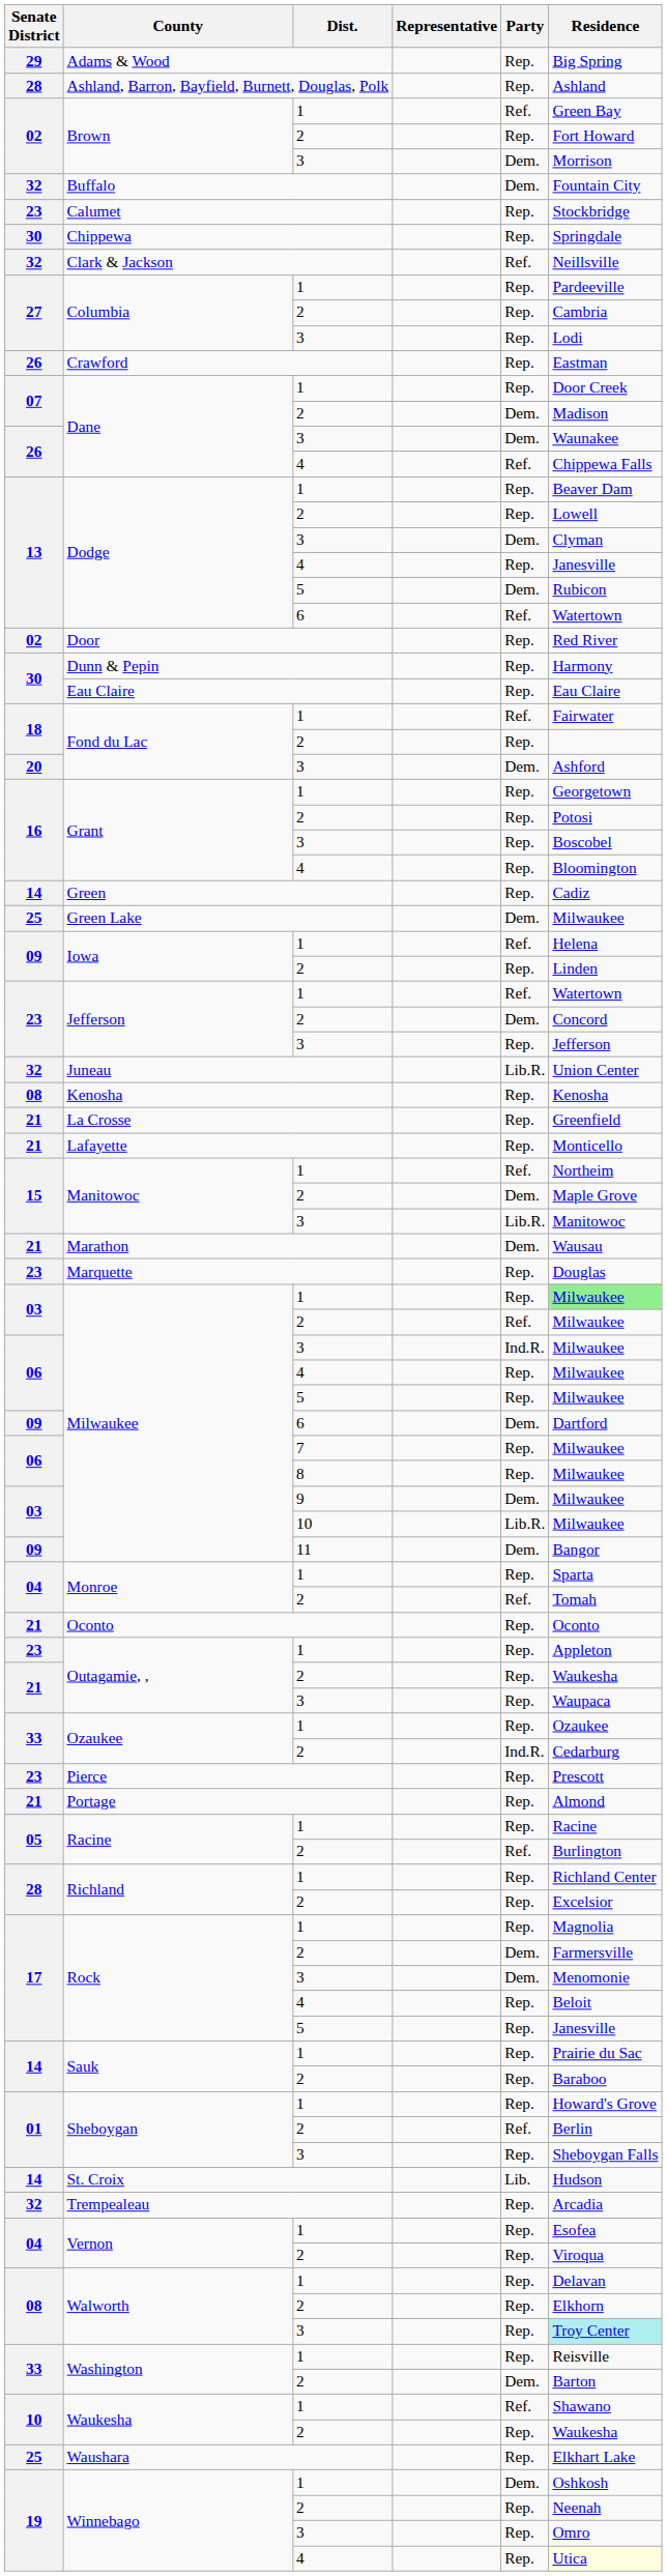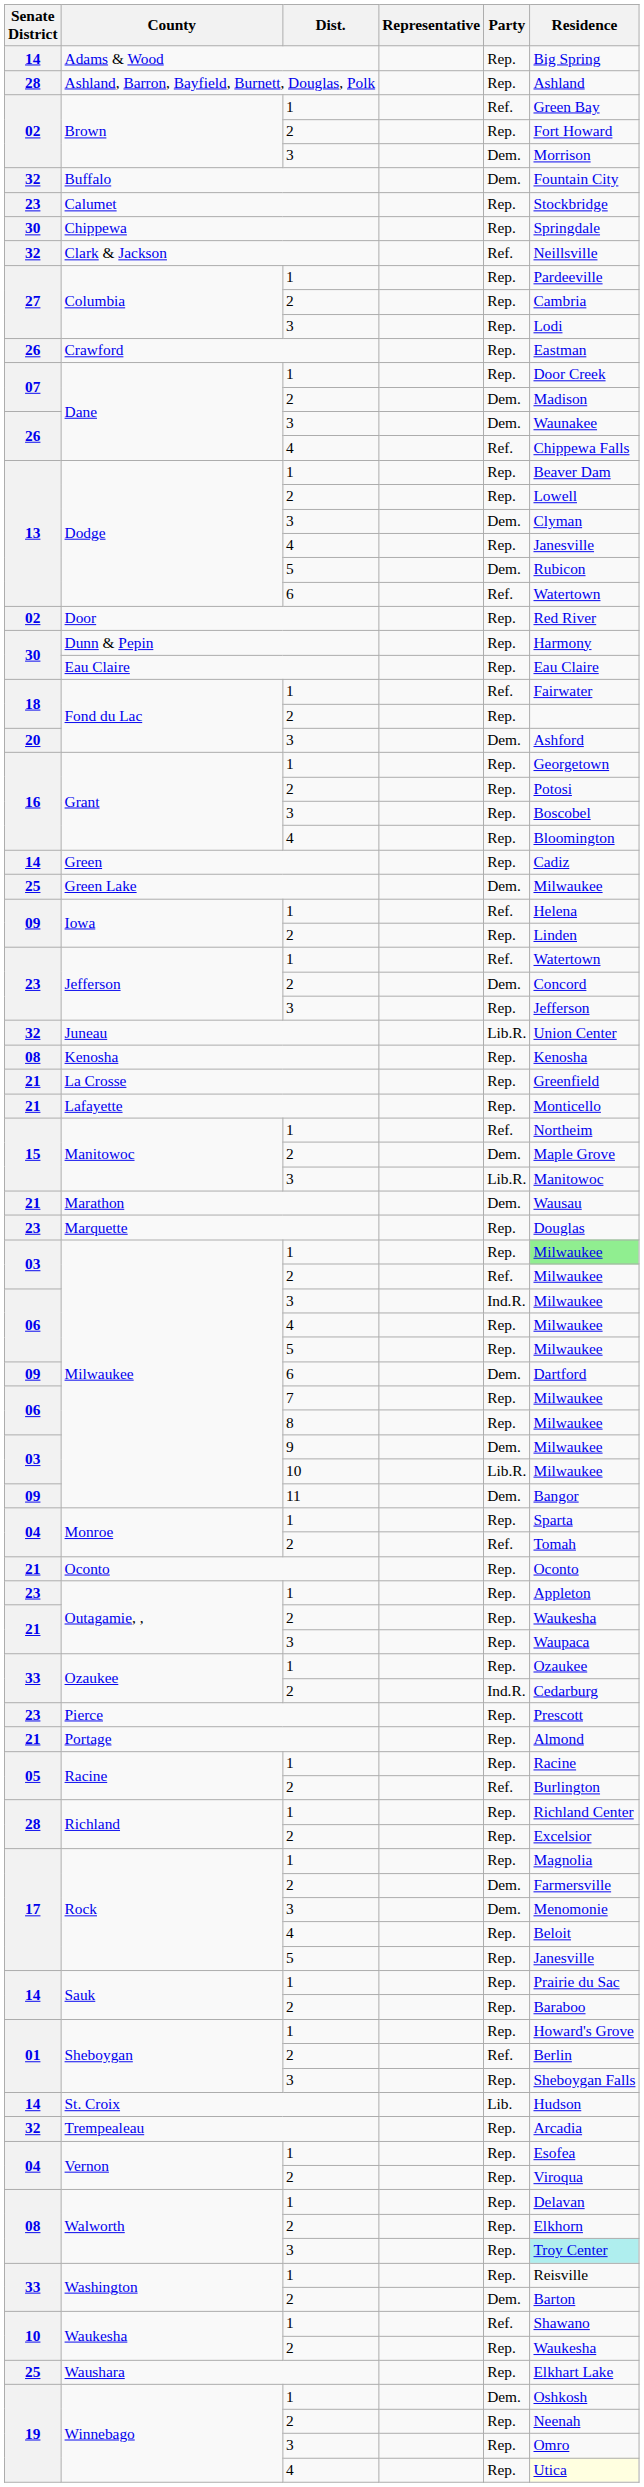 <table class="wikitable sortable">
 <tr>
 <th>Senate<br>District</th>
 <th>County</th>
 <th>Dist.</th>
 <th>Representative</th>
 <th>Party</th>
 <th>Residence</th>
 </tr>
 <tr>
-<th><a href='#'>29</a></th>
+<th><a href='#'>14</a></th>
 <td text-align="left" colspan="2"><a href='#'>Adams</a> & <a href='#'>Wood</a></td>
 <td></td>
 <td>Rep.</td>
 <td><a href='#'>Big Spring</a></td>
 </tr>
 <tr>
 <th><a href='#'>28</a></th>
 <td text-align="left" colspan="2"><a href='#'>Ashland</a>, <a href='#'>Barron</a>, <a href='#'>Bayfield</a>, <a href='#'>Burnett</a>, <a href='#'>Douglas</a>, <a href='#'>Polk</a></td>
 <td></td>
 <td>Rep.</td>
 <td><a href='#'>Ashland</a></td>
 </tr>
 <tr>
 <th rowspan="3"><a href='#'>02</a></th>
 <td text-align="left" rowspan="3"><a href='#'>Brown</a> </td>
 <td>1</td>
 <td></td>
 <td>Ref.</td>
 <td><a href='#'>Green Bay</a></td>
 </tr>
 <tr>
 <td>2</td>
 <td></td>
 <td>Rep.</td>
 <td><a href='#'>Fort Howard</a></td>
 </tr>
 <tr>
 <td>3</td>
 <td></td>
 <td>Dem.</td>
 <td><a href='#'>Morrison</a></td>
 </tr>
 <tr>
 <th><a href='#'>32</a></th>
 <td text-align="left" colspan="2"><a href='#'>Buffalo</a></td>
 <td></td>
 <td>Dem.</td>
 <td><a href='#'>Fountain City</a></td>
 </tr>
 <tr>
 <th><a href='#'>23</a></th>
 <td text-align="left" colspan="2"><a href='#'>Calumet</a></td>
 <td></td>
 <td>Rep.</td>
 <td><a href='#'>Stockbridge</a></td>
 </tr>
 <tr>
 <th><a href='#'>30</a></th>
 <td text-align="left" colspan="2"><a href='#'>Chippewa</a></td>
 <td></td>
 <td>Rep.</td>
 <td><a href='#'>Springdale</a></td>
 </tr>
 <tr>
 <th><a href='#'>32</a></th>
 <td text-align="left" colspan="2"><a href='#'>Clark</a> & <a href='#'>Jackson</a></td>
 <td></td>
 <td>Ref.</td>
 <td><a href='#'>Neillsville</a></td>
 </tr>
 <tr>
 <th rowspan="3"><a href='#'>27</a></th>
 <td text-align="left" rowspan="3"><a href='#'>Columbia</a></td>
 <td>1</td>
 <td></td>
 <td>Rep.</td>
 <td><a href='#'>Pardeeville</a></td>
 </tr>
 <tr>
 <td>2</td>
 <td></td>
 <td>Rep.</td>
 <td><a href='#'>Cambria</a></td>
 </tr>
 <tr>
 <td>3</td>
 <td></td>
 <td>Rep.</td>
 <td><a href='#'>Lodi</a></td>
 </tr>
 <tr>
 <th><a href='#'>26</a></th>
 <td text-align="left" colspan="2"><a href='#'>Crawford</a></td>
 <td></td>
 <td>Rep.</td>
 <td><a href='#'>Eastman</a></td>
 </tr>
 <tr>
 <th rowspan="2"><a href='#'>07</a></th>
 <td text-align="left" rowspan="4"><a href='#'>Dane</a></td>
 <td>1</td>
 <td></td>
 <td>Rep.</td>
 <td><a href='#'>Door Creek</a></td>
 </tr>
 <tr>
 <td>2</td>
 <td></td>
 <td>Dem.</td>
 <td><a href='#'>Madison</a></td>
 </tr>
 <tr>
 <th rowspan="2"><a href='#'>26</a></th>
 <td>3</td>
 <td></td>
 <td>Dem.</td>
 <td><a href='#'>Waunakee</a></td>
 </tr>
 <tr>
 <td>4</td>
 <td></td>
 <td>Ref.</td>
 <td><a href='#'>Chippewa Falls</a></td>
 </tr>
 <tr>
 <th rowspan="6"><a href='#'>13</a></th>
 <td text-align="left" rowspan="6"><a href='#'>Dodge</a></td>
 <td>1</td>
 <td></td>
 <td>Rep.</td>
 <td><a href='#'>Beaver Dam</a></td>
 </tr>
 <tr>
 <td>2</td>
 <td></td>
 <td>Rep.</td>
 <td><a href='#'>Lowell</a></td>
 </tr>
 <tr>
 <td>3</td>
 <td></td>
 <td>Dem.</td>
 <td><a href='#'>Clyman</a></td>
 </tr>
 <tr>
 <td>4</td>
 <td></td>
 <td>Rep.</td>
 <td><a href='#'>Janesville</a></td>
 </tr>
 <tr>
 <td>5</td>
 <td></td>
 <td>Dem.</td>
 <td><a href='#'>Rubicon</a></td>
 </tr>
 <tr>
 <td>6</td>
 <td></td>
 <td>Ref.</td>
 <td><a href='#'>Watertown</a></td>
 </tr>
 <tr>
 <th><a href='#'>02</a></th>
 <td text-align="left" colspan="2"><a href='#'>Door</a> </td>
 <td></td>
 <td>Rep.</td>
 <td><a href='#'>Red River</a></td>
 </tr>
 <tr>
 <th rowspan="2"><a href='#'>30</a></th>
 <td text-align="left" colspan="2"><a href='#'>Dunn</a> & <a href='#'>Pepin</a></td>
 <td></td>
 <td>Rep.</td>
 <td><a href='#'>Harmony</a></td>
 </tr>
 <tr>
 <td text-align="left" colspan="2"><a href='#'>Eau Claire</a></td>
 <td></td>
 <td>Rep.</td>
 <td><a href='#'>Eau Claire</a></td>
 </tr>
 <tr>
 <th rowspan="2"><a href='#'>18</a></th>
 <td text-align="left" rowspan="3"><a href='#'>Fond du Lac</a></td>
 <td>1</td>
 <td></td>
 <td>Ref.</td>
 <td><a href='#'>Fairwater</a></td>
 </tr>
 <tr>
 <td>2</td>
 <td></td>
 <td>Rep.</td>
 <td></td>
 </tr>
 <tr>
 <th><a href='#'>20</a></th>
 <td>3</td>
 <td></td>
 <td>Dem.</td>
 <td><a href='#'>Ashford</a></td>
 </tr>
 <tr>
 <th rowspan="4"><a href='#'>16</a></th>
 <td text-align="left" rowspan="4"><a href='#'>Grant</a></td>
 <td>1</td>
 <td></td>
 <td>Rep.</td>
 <td><a href='#'>Georgetown</a></td>
 </tr>
 <tr>
 <td>2</td>
 <td></td>
 <td>Rep.</td>
 <td><a href='#'>Potosi</a></td>
 </tr>
 <tr>
 <td>3</td>
 <td></td>
 <td>Rep.</td>
 <td><a href='#'>Boscobel</a></td>
 </tr>
 <tr>
 <td>4</td>
 <td></td>
 <td>Rep.</td>
 <td><a href='#'>Bloomington</a></td>
 </tr>
 <tr>
 <th><a href='#'>14</a></th>
 <td text-align="left" colspan="2"><a href='#'>Green</a></td>
 <td></td>
 <td>Rep.</td>
 <td><a href='#'>Cadiz</a></td>
 </tr>
 <tr>
 <th><a href='#'>25</a></th>
 <td text-align="left" colspan="2"><a href='#'>Green Lake</a></td>
 <td></td>
 <td>Dem.</td>
 <td><a href='#'>Milwaukee</a></td>
 </tr>
 <tr>
 <th rowspan="2"><a href='#'>09</a></th>
 <td text-align="left" rowspan="2"><a href='#'>Iowa</a></td>
 <td>1</td>
 <td></td>
 <td>Ref.</td>
 <td><a href='#'>Helena</a></td>
 </tr>
 <tr>
 <td>2</td>
 <td></td>
 <td>Rep.</td>
 <td><a href='#'>Linden</a></td>
 </tr>
 <tr>
 <th rowspan="3"><a href='#'>23</a></th>
 <td text-align="left" rowspan="3"><a href='#'>Jefferson</a></td>
 <td>1</td>
 <td></td>
 <td>Ref.</td>
 <td><a href='#'>Watertown</a></td>
 </tr>
 <tr>
 <td>2</td>
 <td></td>
 <td>Dem.</td>
 <td><a href='#'>Concord</a></td>
 </tr>
 <tr>
 <td>3</td>
 <td></td>
 <td>Rep.</td>
 <td><a href='#'>Jefferson</a></td>
 </tr>
 <tr>
 <th><a href='#'>32</a></th>
 <td text-align="left" colspan="2"><a href='#'>Juneau</a></td>
 <td></td>
 <td>Lib.R.</td>
 <td><a href='#'>Union Center</a></td>
 </tr>
 <tr>
 <th><a href='#'>08</a></th>
 <td text-align="left" colspan="2"><a href='#'>Kenosha</a></td>
 <td></td>
 <td>Rep.</td>
 <td><a href='#'>Kenosha</a></td>
 </tr>
 <tr>
 <th><a href='#'>21</a></th>
 <td text-align="left" colspan="2"><a href='#'>La Crosse</a></td>
 <td></td>
 <td>Rep.</td>
 <td><a href='#'>Greenfield</a></td>
 </tr>
 <tr>
 <th><a href='#'>21</a></th>
 <td text-align="left" colspan="2"><a href='#'>Lafayette</a></td>
 <td></td>
 <td>Rep.</td>
 <td><a href='#'>Monticello</a></td>
 </tr>
 <tr>
 <th rowspan="3"><a href='#'>15</a></th>
 <td text-align="left" rowspan="3"><a href='#'>Manitowoc</a></td>
 <td>1</td>
 <td></td>
 <td>Ref.</td>
 <td><a href='#'>Northeim</a></td>
 </tr>
 <tr>
 <td>2</td>
 <td></td>
 <td>Dem.</td>
 <td><a href='#'>Maple Grove</a></td>
 </tr>
 <tr>
 <td>3</td>
 <td></td>
 <td>Lib.R.</td>
 <td><a href='#'>Manitowoc</a></td>
 </tr>
 <tr>
 <th><a href='#'>21</a></th>
 <td text-align="left" colspan="2"><a href='#'>Marathon</a></td>
 <td></td>
 <td>Dem.</td>
 <td><a href='#'>Wausau</a></td>
 </tr>
 <tr>
 <th><a href='#'>23</a></th>
 <td text-align="left" colspan="2"><a href='#'>Marquette</a></td>
 <td></td>
 <td>Rep.</td>
 <td><a href='#'>Douglas</a></td>
 </tr>
 <tr>
 <th rowspan="2"><a href='#'>03</a></th>
 <td text-align="left" rowspan="11"><a href='#'>Milwaukee</a></td>
 <td>1</td>
 <td></td>
 <td>Rep.</td>
 <td style="background: lightgreen;"><a href='#'>Milwaukee</a></td>
 </tr>
 <tr>
 <td>2</td>
 <td></td>
 <td>Ref.</td>
 <td><a href='#'>Milwaukee</a></td>
 </tr>
 <tr>
 <th rowspan="3"><a href='#'>06</a></th>
 <td>3</td>
 <td></td>
 <td>Ind.R.</td>
 <td><a href='#'>Milwaukee</a></td>
 </tr>
 <tr>
 <td>4</td>
 <td></td>
 <td>Rep.</td>
 <td><a href='#'>Milwaukee</a></td>
 </tr>
 <tr>
 <td>5</td>
 <td></td>
 <td>Rep.</td>
 <td><a href='#'>Milwaukee</a></td>
 </tr>
 <tr>
 <th><a href='#'>09</a></th>
 <td>6</td>
 <td></td>
 <td>Dem.</td>
 <td><a href='#'>Dartford</a></td>
 </tr>
 <tr>
 <th rowspan="2"><a href='#'>06</a></th>
 <td>7</td>
 <td></td>
 <td>Rep.</td>
 <td><a href='#'>Milwaukee</a></td>
 </tr>
 <tr>
 <td>8</td>
 <td></td>
 <td>Rep.</td>
 <td><a href='#'>Milwaukee</a></td>
 </tr>
 <tr>
 <th rowspan="2"><a href='#'>03</a></th>
 <td>9</td>
 <td></td>
 <td>Dem.</td>
 <td><a href='#'>Milwaukee</a></td>
 </tr>
 <tr>
 <td>10</td>
 <td></td>
 <td>Lib.R.</td>
 <td><a href='#'>Milwaukee</a></td>
 </tr>
 <tr>
 <th><a href='#'>09</a></th>
 <td>11</td>
 <td></td>
 <td>Dem.</td>
 <td><a href='#'>Bangor</a></td>
 </tr>
 <tr>
 <th rowspan="2"><a href='#'>04</a></th>
 <td text-align="left" rowspan="2"><a href='#'>Monroe</a></td>
 <td>1</td>
 <td></td>
 <td>Rep.</td>
 <td><a href='#'>Sparta</a></td>
 </tr>
 <tr>
 <td>2</td>
 <td></td>
 <td>Ref.</td>
 <td><a href='#'>Tomah</a></td>
 </tr>
 <tr>
 <th><a href='#'>21</a></th>
 <td text-align="left" colspan="2"><a href='#'>Oconto</a></td>
 <td></td>
 <td>Rep.</td>
 <td><a href='#'>Oconto</a></td>
 </tr>
 <tr>
 <th><a href='#'>23</a></th>
 <td text-align="left" rowspan="3"><a href='#'>Outagamie</a>, , </td>
 <td>1</td>
 <td></td>
 <td>Rep.</td>
 <td><a href='#'>Appleton</a></td>
 </tr>
 <tr>
 <th rowspan="2"><a href='#'>21</a></th>
 <td>2</td>
 <td></td>
 <td>Rep.</td>
 <td><a href='#'>Waukesha</a></td>
 </tr>
 <tr>
 <td>3</td>
 <td></td>
 <td>Rep.</td>
 <td><a href='#'>Waupaca</a></td>
 </tr>
 <tr>
 <th rowspan="2"><a href='#'>33</a></th>
 <td text-align="left" rowspan="2"><a href='#'>Ozaukee</a></td>
 <td>1</td>
 <td></td>
 <td>Rep.</td>
 <td><a href='#'>Ozaukee</a></td>
 </tr>
 <tr>
 <td>2</td>
 <td></td>
 <td>Ind.R.</td>
 <td><a href='#'>Cedarburg</a></td>
 </tr>
 <tr>
 <th><a href='#'>23</a></th>
 <td text-align="left" colspan="2"><a href='#'>Pierce</a></td>
 <td></td>
 <td>Rep.</td>
 <td><a href='#'>Prescott</a></td>
 </tr>
 <tr>
 <th><a href='#'>21</a></th>
 <td text-align="left" colspan="2"><a href='#'>Portage</a></td>
 <td></td>
 <td>Rep.</td>
 <td><a href='#'>Almond</a></td>
 </tr>
 <tr>
 <th rowspan="2"><a href='#'>05</a></th>
 <td text-align="left" rowspan="2"><a href='#'>Racine</a></td>
 <td>1</td>
 <td></td>
 <td>Rep.</td>
 <td><a href='#'>Racine</a></td>
 </tr>
 <tr>
 <td>2</td>
 <td></td>
 <td>Ref.</td>
 <td><a href='#'>Burlington</a></td>
 </tr>
 <tr>
 <th rowspan="2"><a href='#'>28</a></th>
 <td text-align="left" rowspan="2"><a href='#'>Richland</a></td>
 <td>1</td>
 <td></td>
 <td>Rep.</td>
 <td><a href='#'>Richland Center</a></td>
 </tr>
 <tr>
 <td>2</td>
 <td></td>
 <td>Rep.</td>
 <td><a href='#'>Excelsior</a></td>
 </tr>
 <tr>
 <th rowspan="5"><a href='#'>17</a></th>
 <td text-align="left" rowspan="5"><a href='#'>Rock</a></td>
 <td>1</td>
 <td></td>
 <td>Rep.</td>
 <td><a href='#'>Magnolia</a></td>
 </tr>
 <tr>
 <td>2</td>
 <td></td>
 <td>Dem.</td>
 <td><a href='#'>Farmersville</a></td>
 </tr>
 <tr>
 <td>3</td>
 <td></td>
 <td>Dem.</td>
 <td><a href='#'>Menomonie</a></td>
 </tr>
 <tr>
 <td>4</td>
 <td></td>
 <td>Rep.</td>
 <td><a href='#'>Beloit</a></td>
 </tr>
 <tr>
 <td>5</td>
 <td></td>
 <td>Rep.</td>
 <td><a href='#'>Janesville</a></td>
 </tr>
 <tr>
 <th rowspan="2"><a href='#'>14</a></th>
 <td text-align="left" rowspan="2"><a href='#'>Sauk</a></td>
 <td>1</td>
 <td></td>
 <td>Rep.</td>
 <td><a href='#'>Prairie du Sac</a></td>
 </tr>
 <tr>
 <td>2</td>
 <td></td>
 <td>Rep.</td>
 <td><a href='#'>Baraboo</a></td>
 </tr>
 <tr>
 <th rowspan="3"><a href='#'>01</a></th>
 <td text-align="left" rowspan="3"><a href='#'>Sheboygan</a></td>
 <td>1</td>
 <td></td>
 <td>Rep.</td>
 <td><a href='#'>Howard's Grove</a></td>
 </tr>
 <tr>
 <td>2</td>
 <td></td>
 <td>Ref.</td>
 <td><a href='#'>Berlin</a></td>
 </tr>
 <tr>
 <td>3</td>
 <td></td>
 <td>Rep.</td>
 <td><a href='#'>Sheboygan Falls</a></td>
 </tr>
 <tr>
 <th><a href='#'>14</a></th>
 <td text-align="left" colspan="2"><a href='#'>St. Croix</a></td>
 <td></td>
 <td>Lib.</td>
 <td><a href='#'>Hudson</a></td>
 </tr>
 <tr>
 <th><a href='#'>32</a></th>
 <td text-align="left" colspan="2"><a href='#'>Trempealeau</a></td>
 <td></td>
 <td>Rep.</td>
 <td><a href='#'>Arcadia</a></td>
 </tr>
 <tr>
 <th rowspan="2"><a href='#'>04</a></th>
 <td text-align="left" rowspan="2"><a href='#'>Vernon</a></td>
 <td>1</td>
 <td></td>
 <td>Rep.</td>
 <td><a href='#'>Esofea</a></td>
 </tr>
 <tr>
 <td>2</td>
 <td></td>
 <td>Rep.</td>
 <td><a href='#'>Viroqua</a></td>
 </tr>
 <tr>
 <th rowspan="3"><a href='#'>08</a></th>
 <td text-align="left" rowspan="3"><a href='#'>Walworth</a></td>
 <td>1</td>
 <td></td>
 <td>Rep.</td>
 <td><a href='#'>Delavan</a></td>
 </tr>
 <tr>
 <td>2</td>
 <td></td>
 <td>Rep.</td>
 <td><a href='#'>Elkhorn</a></td>
 </tr>
 <tr>
 <td>3</td>
 <td></td>
 <td>Rep.</td>
 <td style="background: paleturquoise;"><a href='#'>Troy Center</a></td>
 </tr>
 <tr>
 <th rowspan="2"><a href='#'>33</a></th>
 <td text-align="left" rowspan="2"><a href='#'>Washington</a></td>
 <td>1</td>
 <td></td>
 <td>Rep.</td>
 <td>Reisville</td>
 </tr>
 <tr>
 <td>2</td>
 <td></td>
 <td>Dem.</td>
 <td><a href='#'>Barton</a></td>
 </tr>
 <tr>
 <th rowspan="2"><a href='#'>10</a></th>
 <td text-align="left" rowspan="2"><a href='#'>Waukesha</a></td>
 <td>1</td>
 <td></td>
 <td>Ref.</td>
 <td><a href='#'>Shawano</a></td>
 </tr>
 <tr>
 <td>2</td>
 <td></td>
 <td>Rep.</td>
 <td><a href='#'>Waukesha</a></td>
 </tr>
 <tr>
 <th><a href='#'>25</a></th>
 <td text-align="left" colspan="2"><a href='#'>Waushara</a></td>
 <td></td>
 <td>Rep.</td>
 <td><a href='#'>Elkhart Lake</a></td>
 </tr>
 <tr>
 <th rowspan="4"><a href='#'>19</a></th>
 <td text-align="left" rowspan="4"><a href='#'>Winnebago</a></td>
 <td>1</td>
 <td></td>
 <td>Dem.</td>
 <td><a href='#'>Oshkosh</a></td>
 </tr>
 <tr>
 <td>2</td>
 <td></td>
 <td>Rep.</td>
 <td><a href='#'>Neenah</a></td>
 </tr>
 <tr>
 <td>3</td>
 <td></td>
 <td>Rep.</td>
 <td><a href='#'>Omro</a></td>
 </tr>
 <tr>
 <td>4</td>
 <td></td>
 <td>Rep.</td>
 <td style="background: lightyellow;"><a href='#'>Utica</a></td>
 </tr>
 </table>
